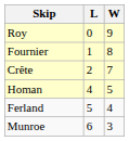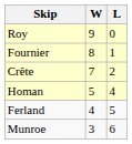 <table class="wikitable">
 <tr>
 <th width=100px>Skip</th>
+<th width=20px>W</th>
 <th width=20px>L</th>
-<th width=20px>W</th>
 </tr>
 <tr bgcolor=#ffffcc>
 <td>Roy</td>
+<td>9</td>
 <td>0</td>
-<td>9</td>
 </tr>
 <tr bgcolor=#ffffcc>
 <td>Fournier</td>
+<td>8</td>
 <td>1</td>
-<td>8</td>
 </tr>
 <tr bgcolor=#ffffcc>
 <td>Crête</td>
+<td>7</td>
 <td>2</td>
-<td>7</td>
 </tr>
 <tr bgcolor=#ffffcc>
 <td>Homan</td>
+<td>5</td>
+<td>4</td>
+</tr>
+<tr>
+<td>Ferland</td>
 <td>4</td>
 <td>5</td>
 </tr>
 <tr>
-<td>Ferland</td>
-<td>5</td>
-<td>4</td>
-</tr>
-<tr>
 <td>Munroe</td>
+<td>3</td>
 <td>6</td>
-<td>3</td>
 </tr>
 </table>
